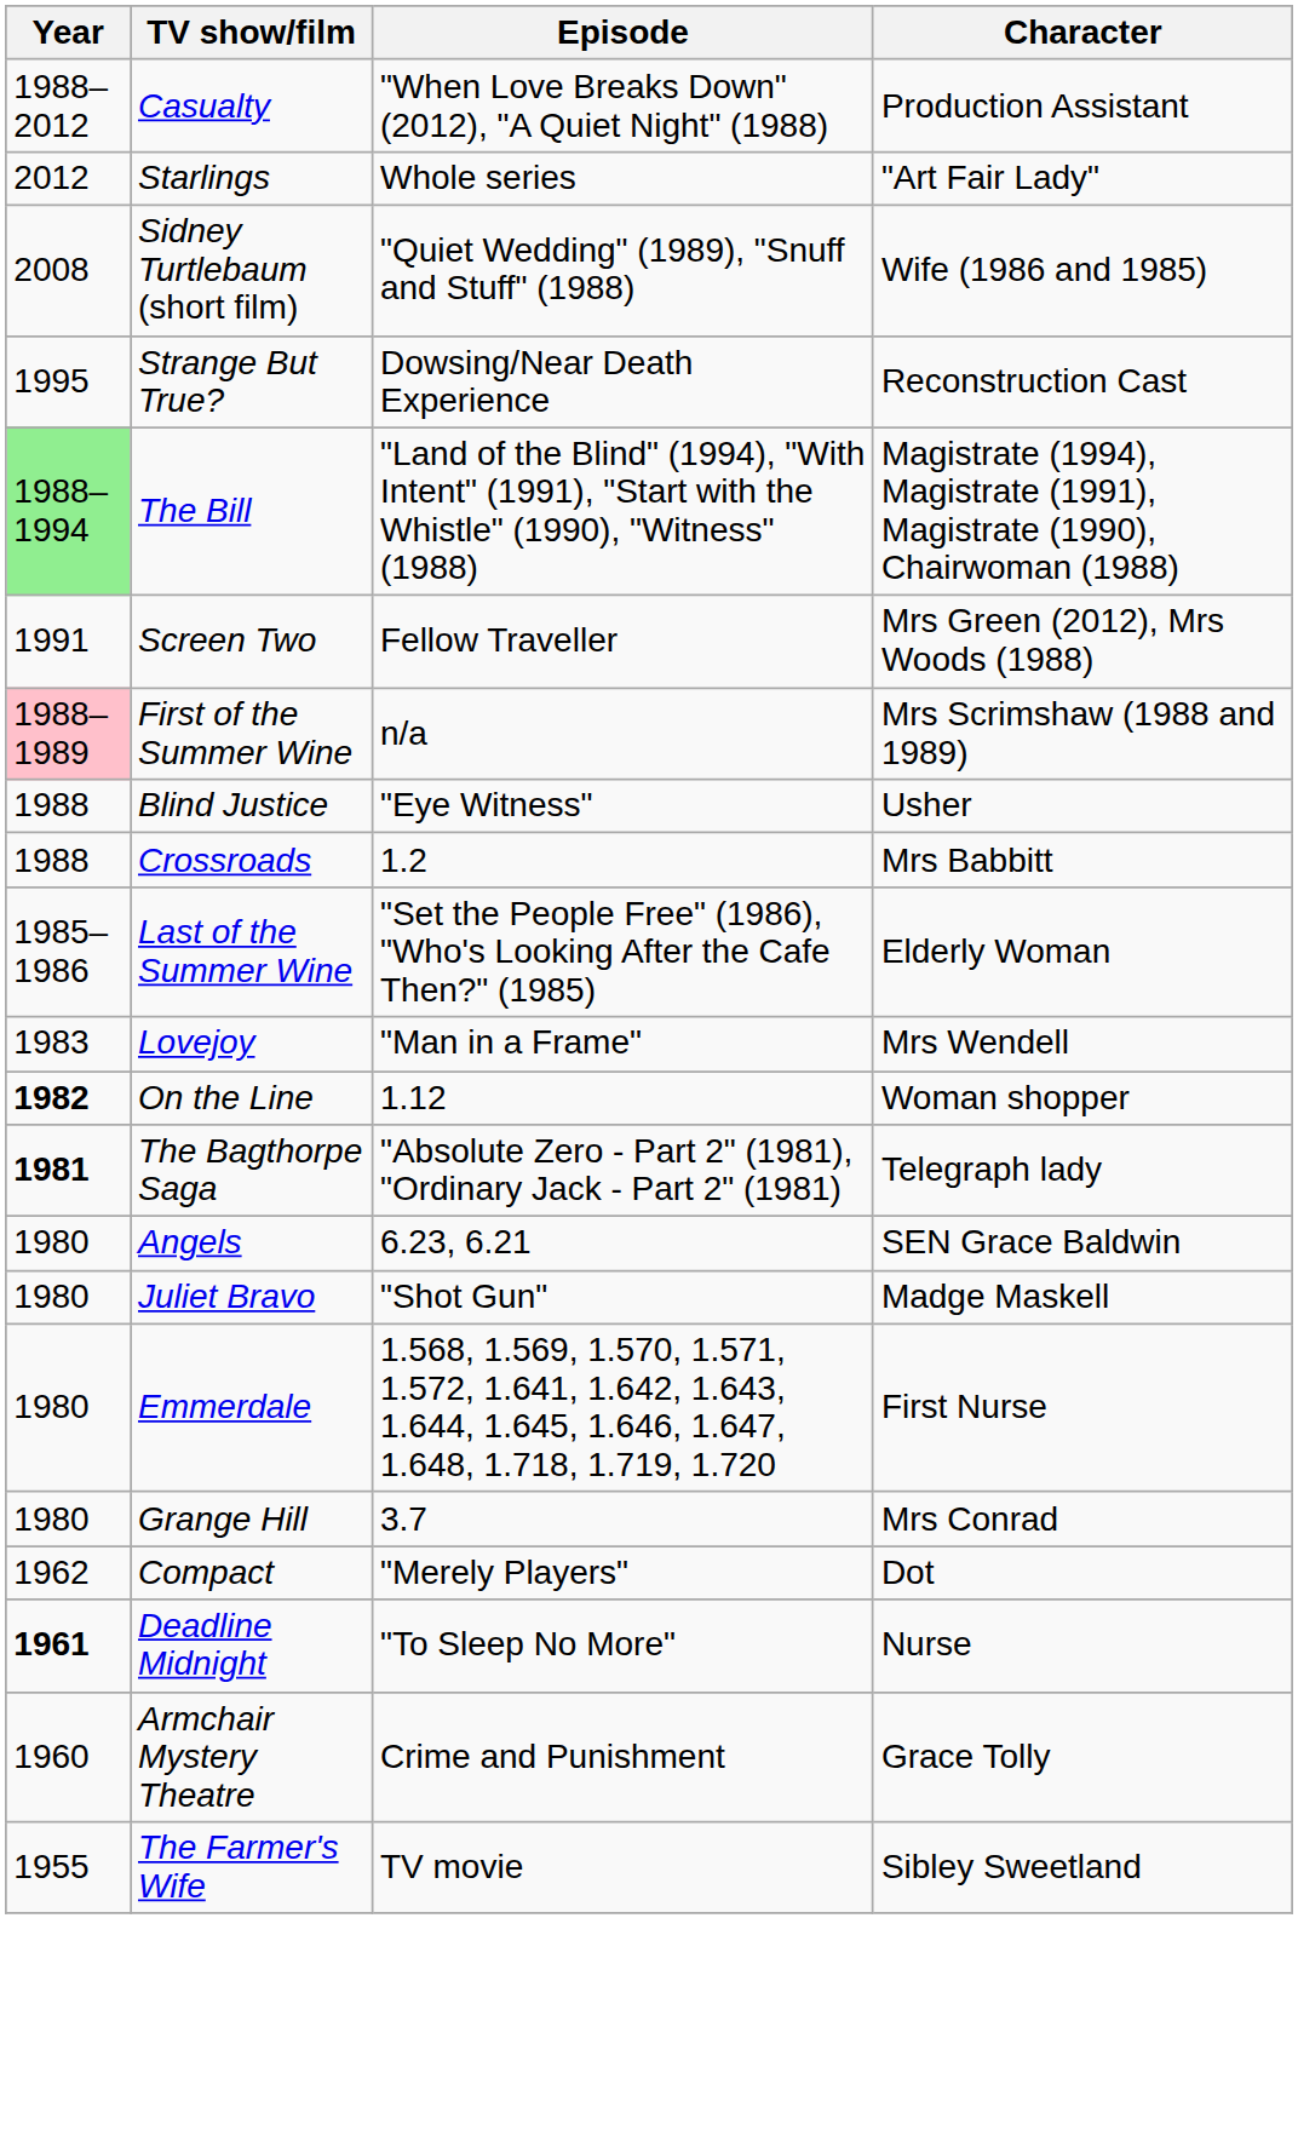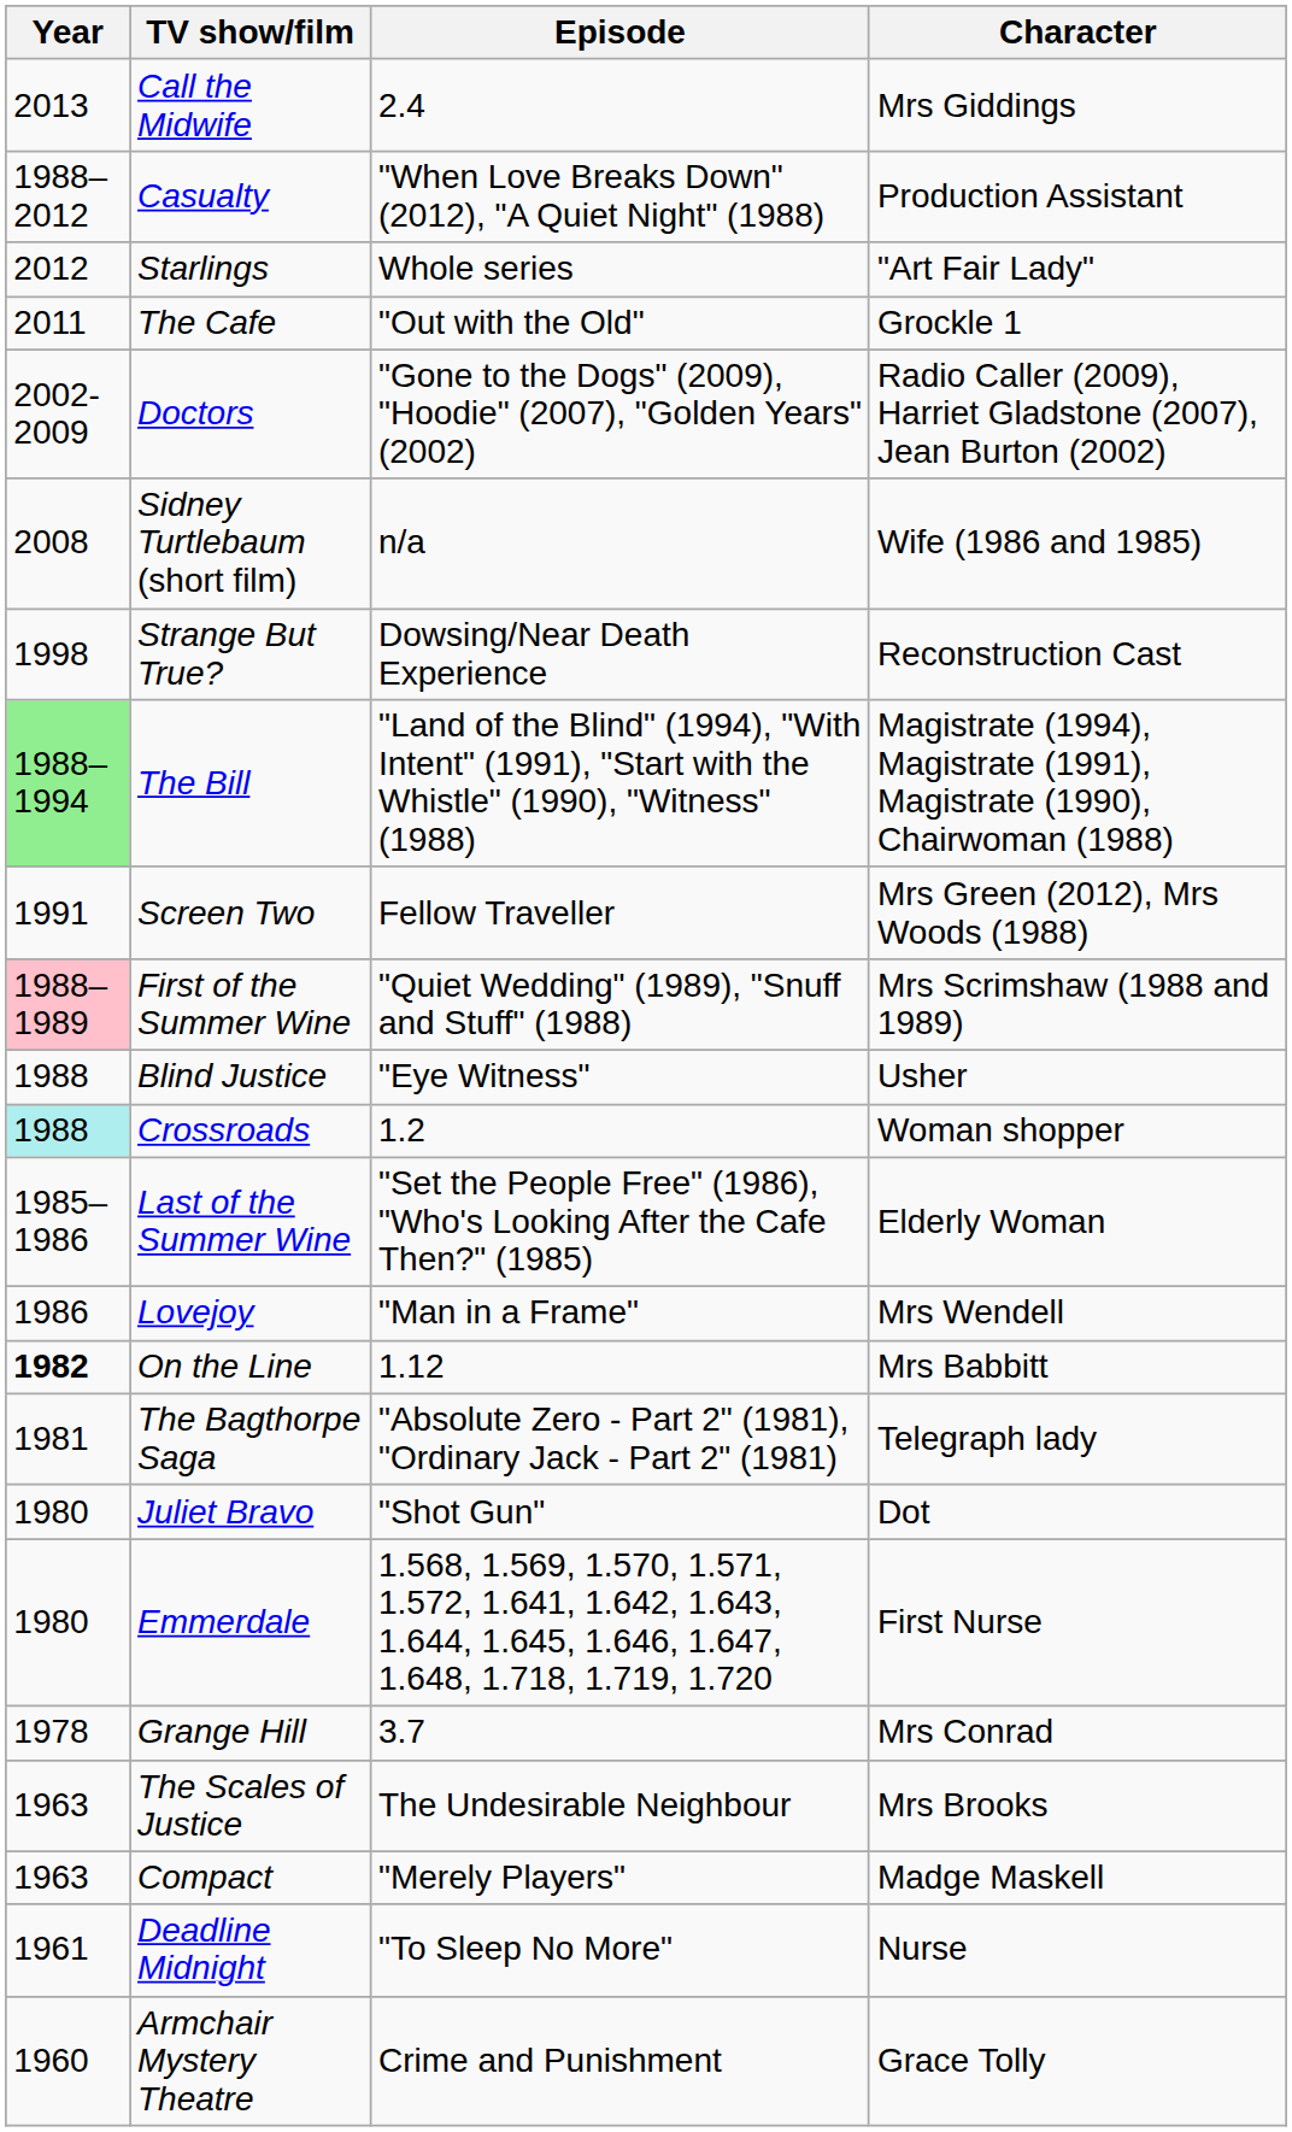 <table class="wikitable">
 <tr>
 <th>Year</th>
 <th>TV show/film</th>
 <th>Episode</th>
 <th>Character</th>
+</tr>
+<tr>
+<td>2013</td>
+<td><em><a href='#'>Call the Midwife</a></em></td>
+<td>2.4</td>
+<td>Mrs Giddings</td>
 </tr>
 <tr>
 <td>1988–2012</td>
 <td><em><a href='#'>Casualty</a></em></td>
 <td>"When Love Breaks Down" (2012), "A Quiet Night" (1988)</td>
 <td>Production Assistant</td>
 </tr>
 <tr>
 <td>2012</td>
 <td><em>Starlings</em></td>
 <td>Whole series</td>
 <td>"Art Fair Lady"</td>
 </tr>
 <tr>
+<td>2011</td>
+<td><em>The Cafe</em></td>
+<td>"Out with the Old"</td>
+<td>Grockle 1</td>
+</tr>
+<tr>
+<td>2002-2009</td>
+<td><em><a href='#'>Doctors</a></em></td>
+<td>"Gone to the Dogs" (2009), "Hoodie" (2007), "Golden Years" (2002)</td>
+<td>Radio Caller (2009), Harriet Gladstone (2007), Jean Burton (2002)</td>
+</tr>
+<tr>
 <td>2008</td>
 <td><em>Sidney Turtlebaum</em> (short film)</td>
-<td>"Quiet Wedding" (1989), "Snuff and Stuff" (1988)</td>
+<td>n/a</td>
 <td>Wife (1986 and 1985)</td>
 </tr>
 <tr>
-<td>1995</td>
+<td>1998</td>
 <td><em>Strange But True?</em></td>
 <td>Dowsing/Near Death Experience</td>
 <td>Reconstruction Cast</td>
 </tr>
 <tr>
 <td style="background: lightgreen;">1988–1994</td>
 <td><em><a href='#'>The Bill</a></em></td>
 <td>"Land of the Blind" (1994), "With Intent" (1991), "Start with the Whistle" (1990), "Witness" (1988)</td>
 <td>Magistrate (1994), Magistrate (1991), Magistrate (1990), Chairwoman (1988)</td>
 </tr>
 <tr>
 <td>1991</td>
 <td><em>Screen Two</em></td>
 <td>Fellow Traveller</td>
 <td>Mrs Green (2012), Mrs Woods (1988)</td>
 </tr>
 <tr>
 <td style="background: pink;">1988–1989</td>
 <td><em>First of the Summer Wine</em></td>
-<td>n/a</td>
+<td>"Quiet Wedding" (1989), "Snuff and Stuff" (1988)</td>
 <td>Mrs Scrimshaw (1988 and 1989)</td>
 </tr>
 <tr>
 <td>1988</td>
 <td><em>Blind Justice</em></td>
 <td>"Eye Witness"</td>
 <td>Usher</td>
 </tr>
 <tr>
-<td>1988</td>
+<td style="background: paleturquoise;">1988</td>
 <td><em><a href='#'>Crossroads</a></em></td>
 <td>1.2</td>
-<td>Mrs Babbitt</td>
+<td>Woman shopper</td>
 </tr>
 <tr>
 <td>1985–1986</td>
 <td><em><a href='#'>Last of the Summer Wine</a></em></td>
 <td>"Set the People Free" (1986), "Who's Looking After the Cafe Then?" (1985)</td>
 <td>Elderly Woman</td>
 </tr>
 <tr>
-<td>1983</td>
+<td>1986</td>
 <td><em><a href='#'>Lovejoy</a></em></td>
 <td>"Man in a Frame"</td>
 <td>Mrs Wendell</td>
 </tr>
 <tr>
 <td><strong>1982</strong></td>
 <td><em>On the Line</em></td>
 <td>1.12</td>
-<td>Woman shopper</td>
+<td>Mrs Babbitt</td>
 </tr>
 <tr>
-<td><strong>1981</strong></td>
+<td>1981</td>
 <td><em>The Bagthorpe Saga</em></td>
 <td>"Absolute Zero - Part 2" (1981), "Ordinary Jack - Part 2" (1981)</td>
 <td>Telegraph lady</td>
 </tr>
 <tr>
 <td>1980</td>
-<td><em><a href='#'>Angels</a></em></td>
-<td>6.23, 6.21</td>
-<td>SEN Grace Baldwin</td>
-</tr>
-<tr>
-<td>1980</td>
 <td><em><a href='#'>Juliet Bravo</a></em></td>
 <td>"Shot Gun"</td>
-<td>Madge Maskell</td>
+<td>Dot</td>
 </tr>
 <tr>
 <td>1980</td>
 <td><em><a href='#'>Emmerdale</a></em></td>
 <td>1.568, 1.569, 1.570, 1.571, 1.572, 1.641, 1.642, 1.643, 1.644, 1.645, 1.646, 1.647, 1.648, 1.718, 1.719, 1.720</td>
 <td>First Nurse</td>
 </tr>
 <tr>
-<td>1980</td>
+<td>1978</td>
 <td><em>Grange Hill</em></td>
 <td>3.7</td>
 <td>Mrs Conrad</td>
 </tr>
 <tr>
-<td>1962</td>
+<td>1963</td>
+<td><em>The Scales of Justice</em></td>
+<td>The Undesirable Neighbour</td>
+<td>Mrs Brooks</td>
+</tr>
+<tr>
+<td>1963</td>
 <td><em>Compact</em></td>
 <td>"Merely Players"</td>
-<td>Dot</td>
+<td>Madge Maskell</td>
 </tr>
 <tr>
-<td><strong>1961</strong></td>
+<td>1961</td>
 <td><em><a href='#'>Deadline Midnight</a></em></td>
 <td>"To Sleep No More"</td>
 <td>Nurse</td>
 </tr>
 <tr>
 <td>1960</td>
 <td><em>Armchair Mystery Theatre</em></td>
 <td>Crime and Punishment</td>
 <td>Grace Tolly</td>
 </tr>
-<tr>
-<td>1955</td>
-<td><em><a href='#'>The Farmer's Wife</a></em></td>
-<td>TV movie</td>
-<td>Sibley Sweetland</td>
-</tr>
 </table>
